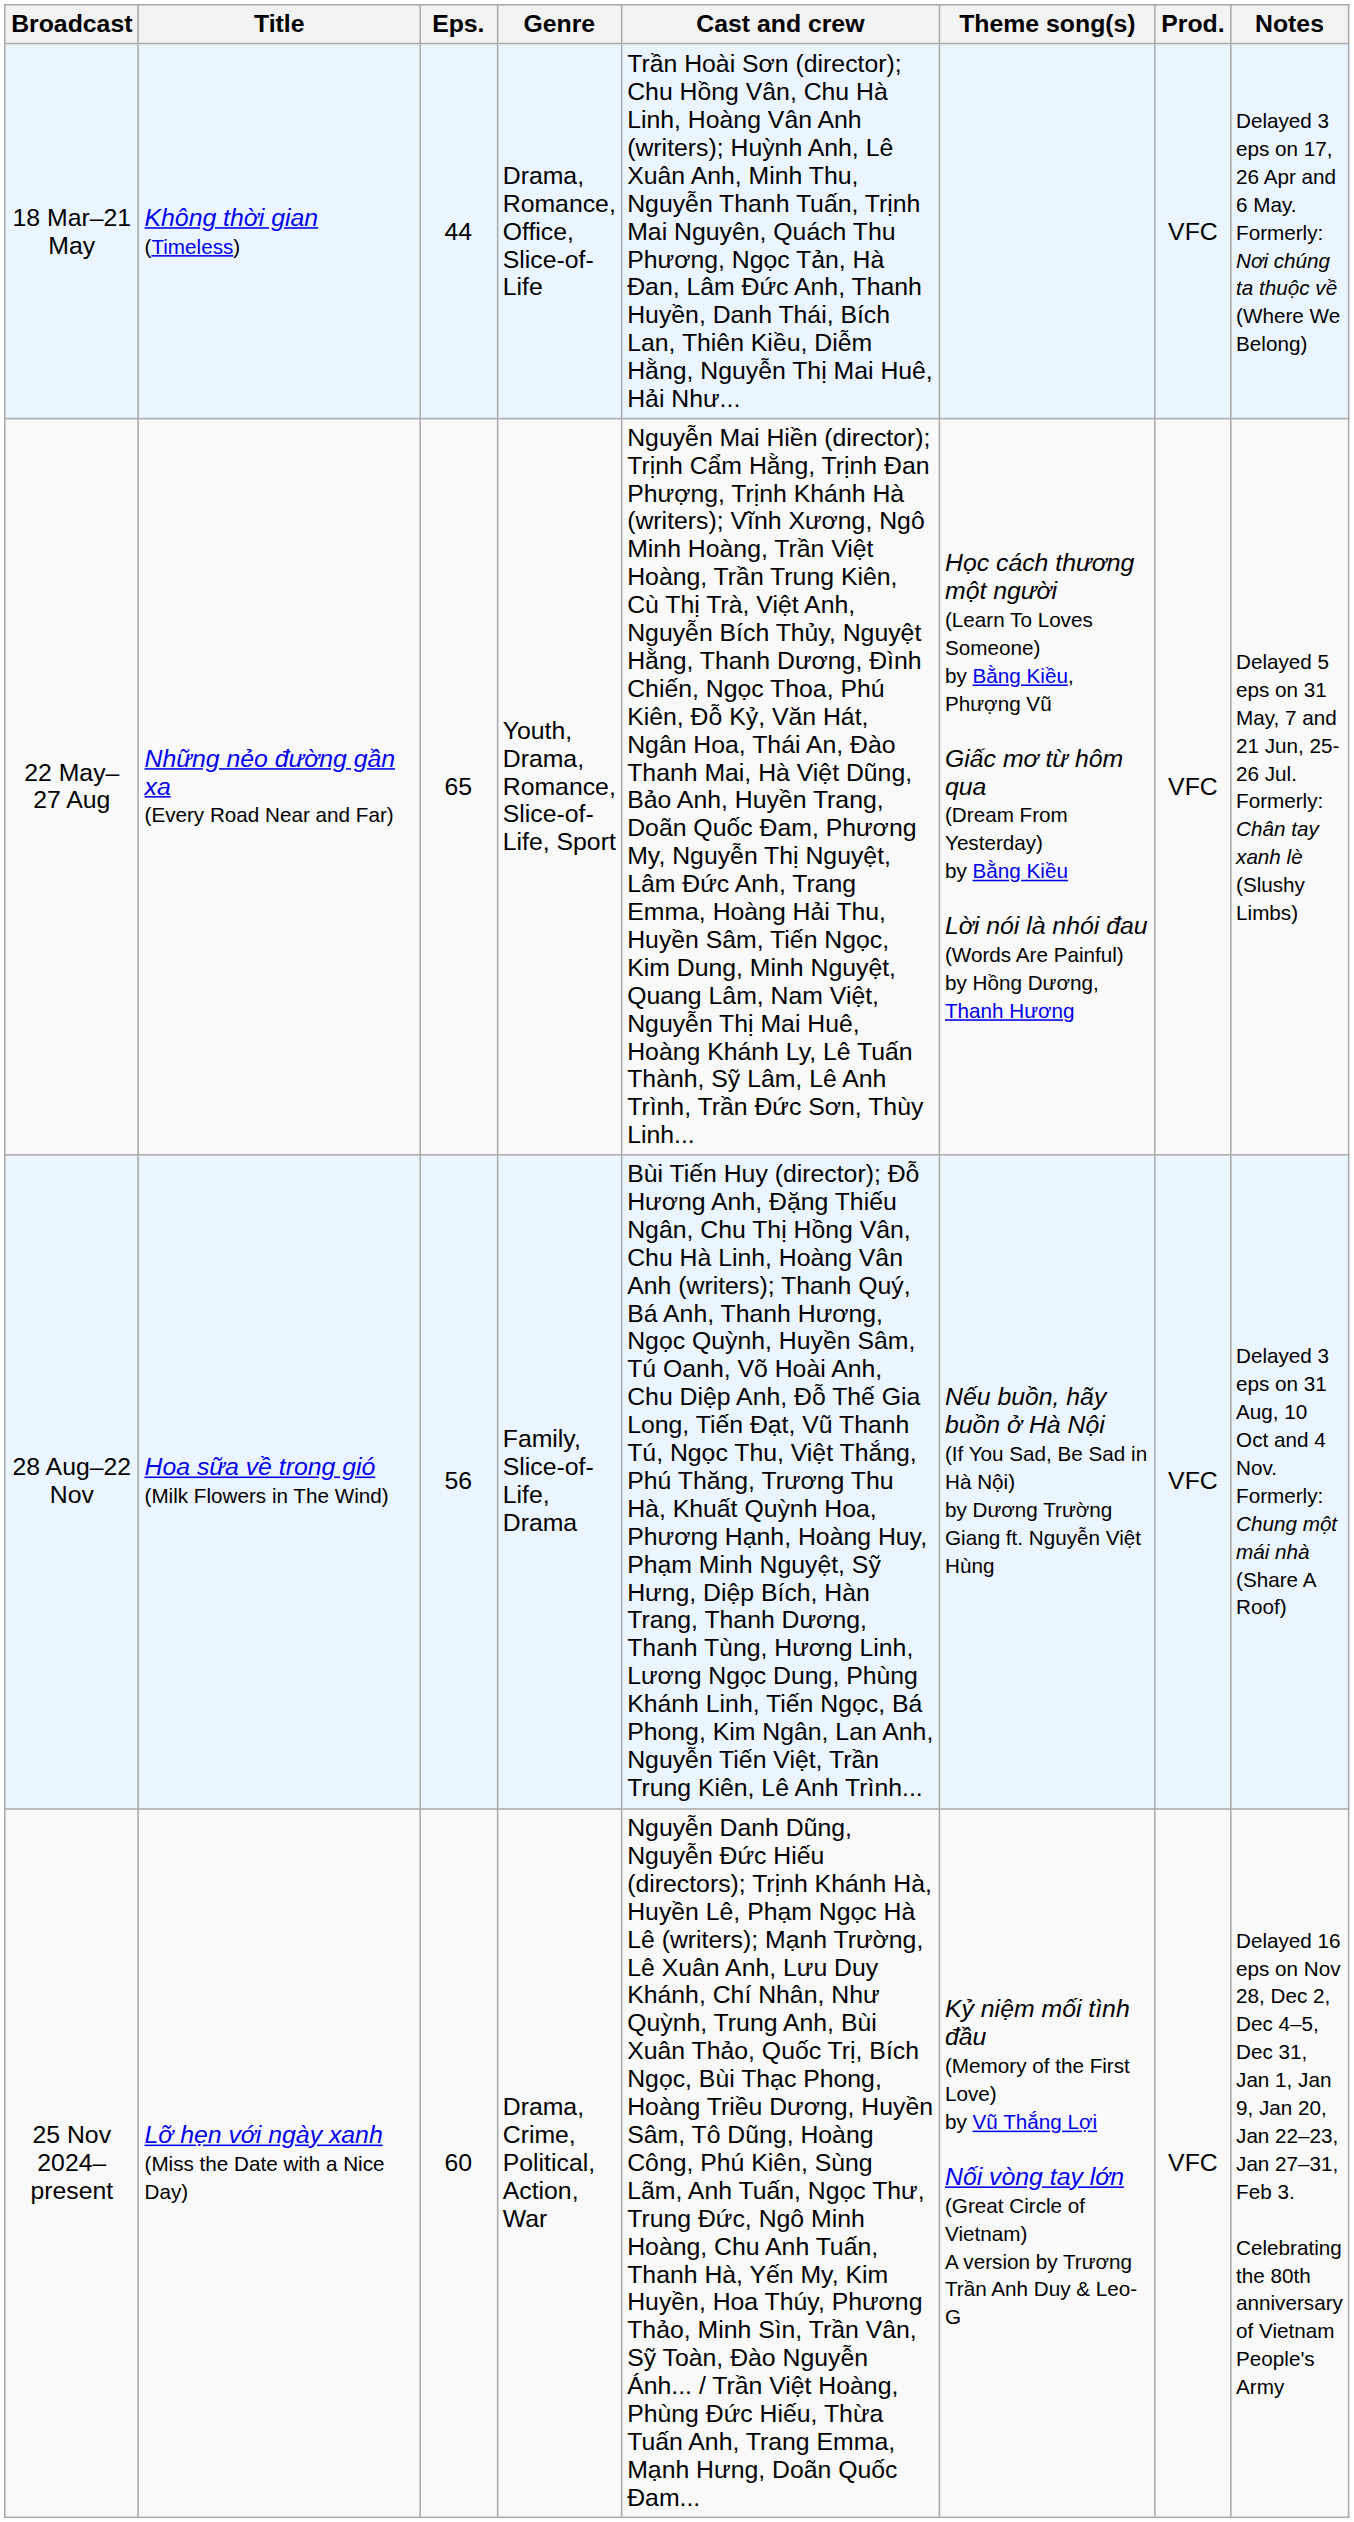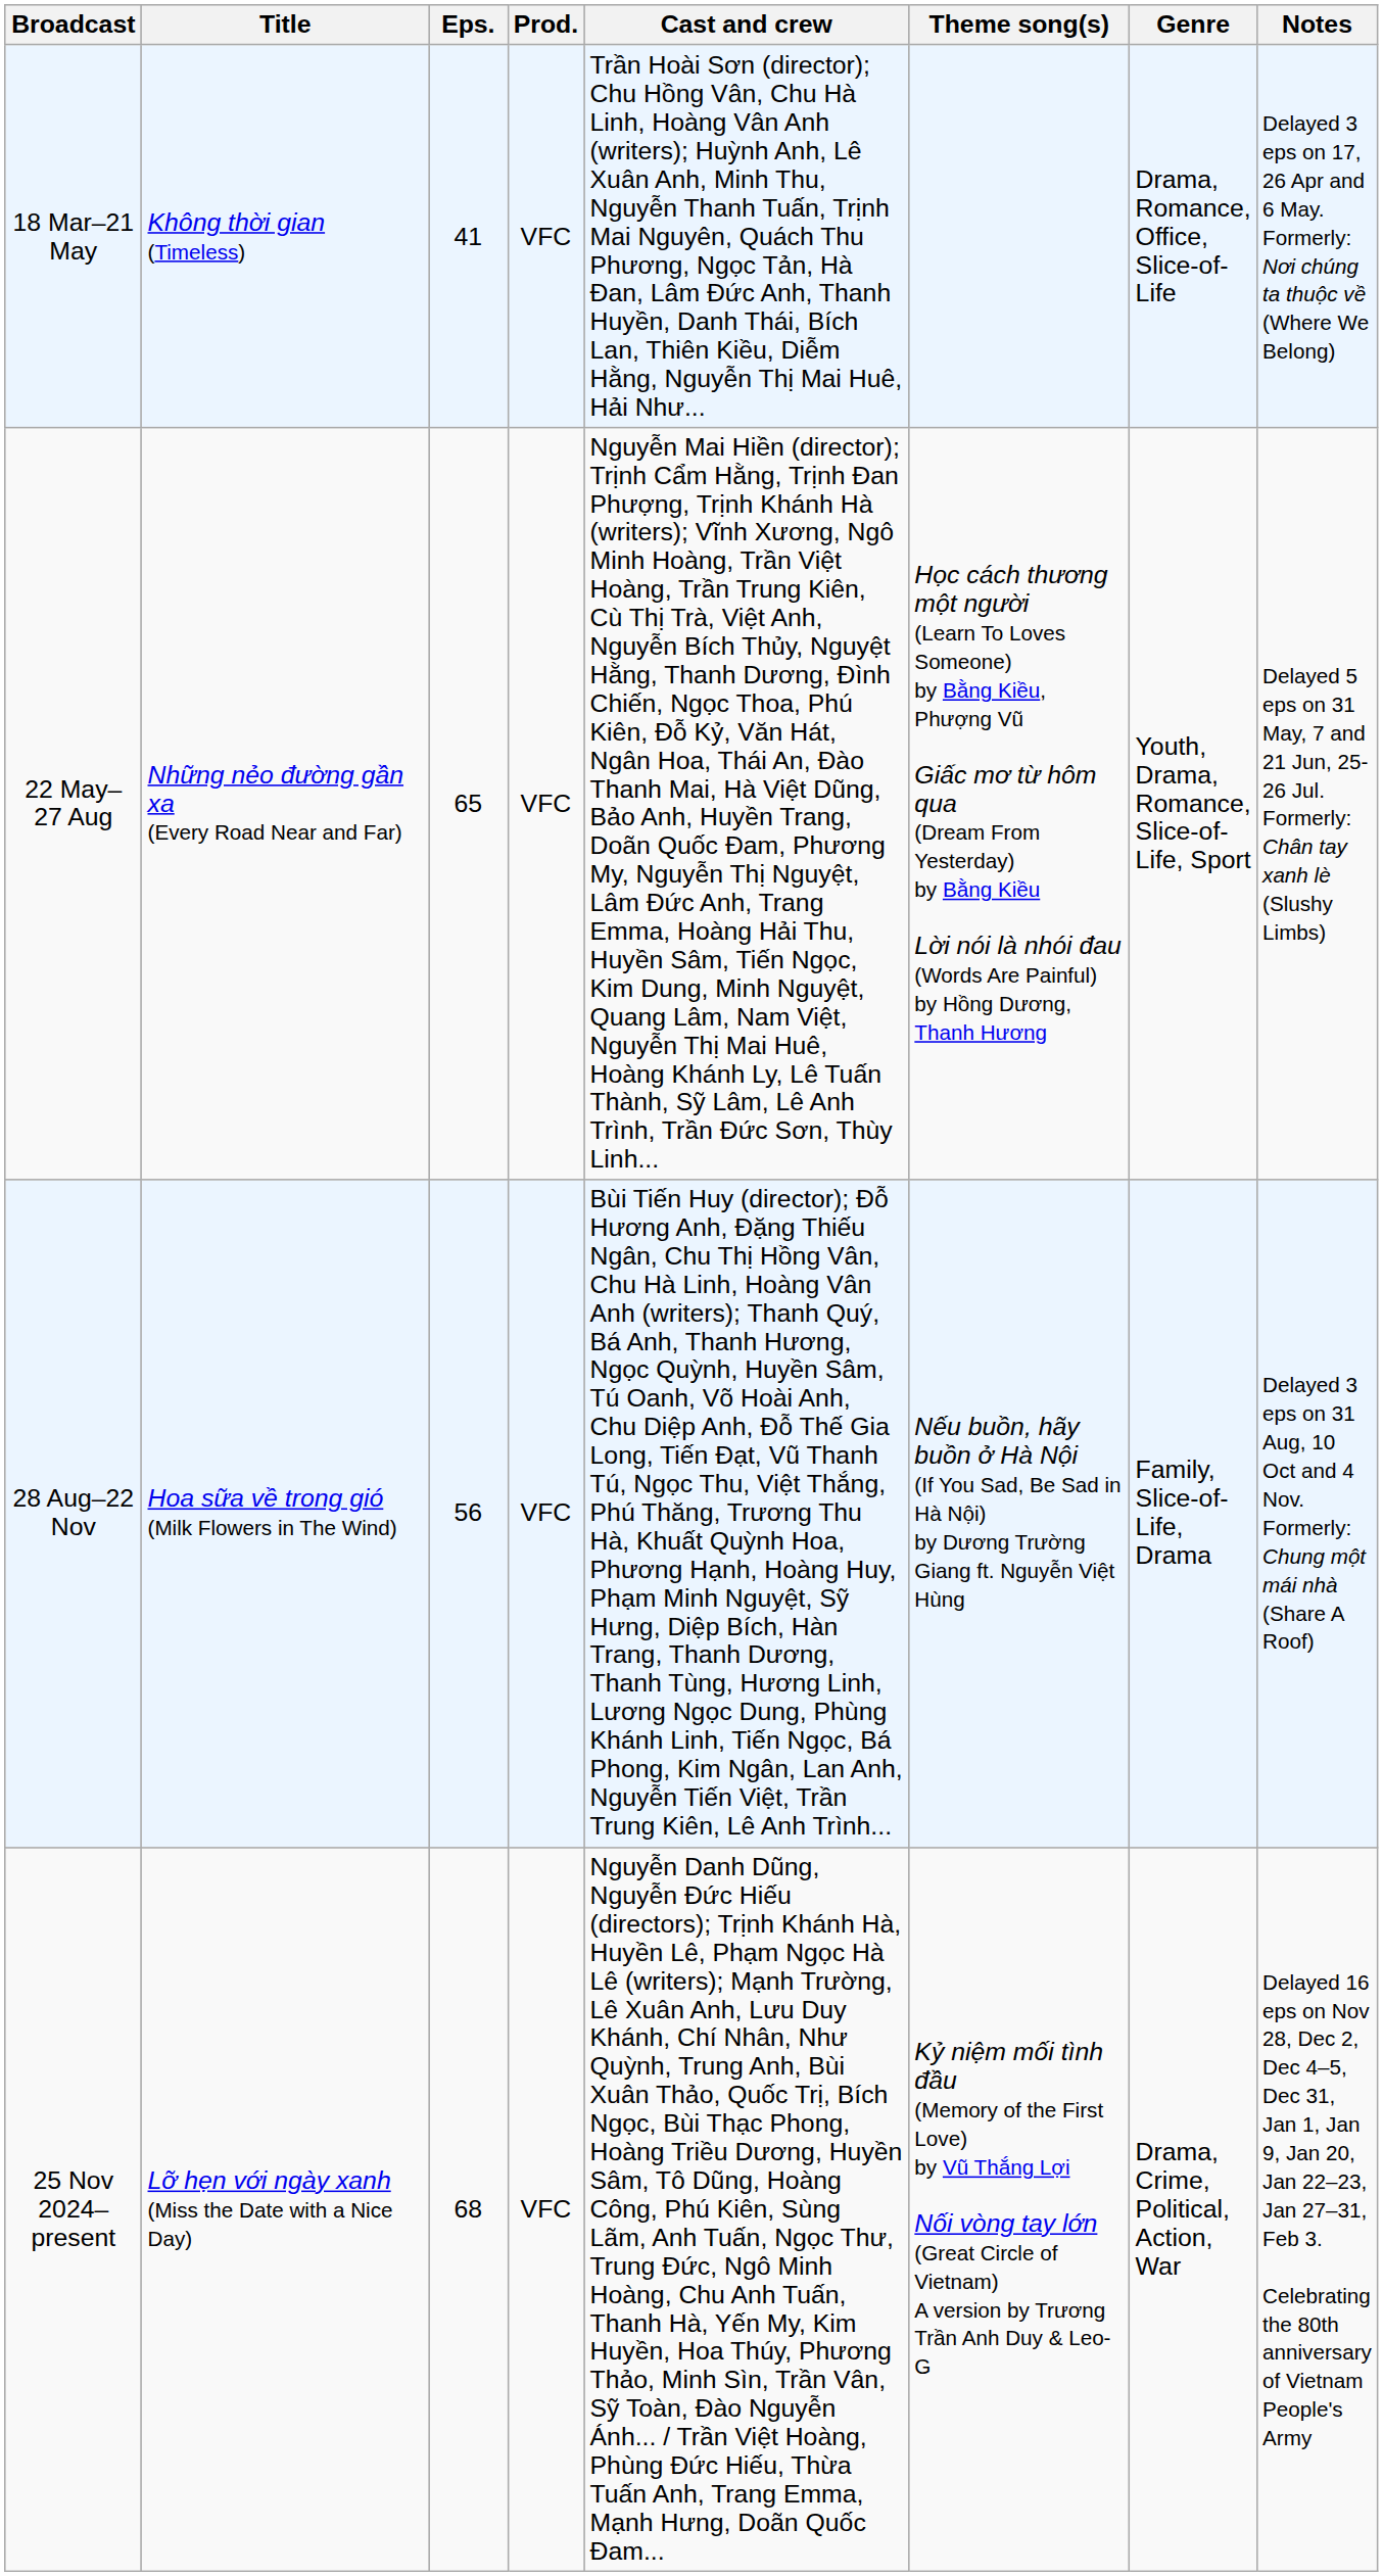 <table class="wikitable sortable">
 <tr>
 <th style="width:10%;">Broadcast</th>
 <th style="width:24%;">Title</th>
 <th style="width:6%;">Eps.</th>
-<th style="width:5%;">Genre</th>
+<th style="width:5%;">Prod.</th>
 <th style="width:27%;">Cast and crew</th>
 <th style="width:18%;">Theme song(s)</th>
-<th style="width:5%;">Prod.</th>
+<th style="width:5%;">Genre</th>
 <th style="width:5%;">Notes</th>
 </tr>
 <tr ---- bgcolor="#ebf5ff">
 <td style="text-align:center;">18 Mar–21 May<br></td>
 <td><em><a href='#'>Không thời gian</a></em><br><small>(<a href='#'>Timeless</a>)</small></td>
-<td style="text-align:center;">44</td>
-<td>Drama, Romance, Office, Slice-of-Life</td>
+<td style="text-align:center;">41</td>
+<td style="text-align:center;">VFC</td>
 <td>Trần Hoài Sơn (director); Chu Hồng Vân, Chu Hà Linh, Hoàng Vân Anh (writers); Huỳnh Anh, Lê Xuân Anh, Minh Thu, Nguyễn Thanh Tuấn, Trịnh Mai Nguyên, Quách Thu Phương, Ngọc Tản, Hà Đan, Lâm Đức Anh, Thanh Huyền, Danh Thái, Bích Lan, Thiên Kiều, Diễm Hằng, Nguyễn Thị Mai Huê, Hải Như...</td>
 <td></td>
-<td style="text-align:center;">VFC</td>
+<td>Drama, Romance, Office, Slice-of-Life</td>
 <td><small>Delayed 3 eps on 17, 26 Apr and 6 May.</small><br><small>Formerly: <em>Nơi chúng ta thuộc về</em> (Where We Belong)</small></td>
 </tr>
 <tr>
 <td style="text-align:center;">22 May–27 Aug<br></td>
 <td><em><a href='#'>Những nẻo đường gần xa</a></em><br><small>(Every Road Near and Far)</small></td>
 <td style="text-align:center;">65</td>
-<td>Youth, Drama, Romance, Slice-of-Life, Sport</td>
+<td style="text-align:center;">VFC</td>
 <td>Nguyễn Mai Hiền (director); Trịnh Cẩm Hằng, Trịnh Đan Phượng, Trịnh Khánh Hà (writers); Vĩnh Xương, Ngô Minh Hoàng, Trần Việt Hoàng, Trần Trung Kiên, Cù Thị Trà, Việt Anh, Nguyễn Bích Thủy, Nguyệt Hằng, Thanh Dương, Đình Chiến, Ngọc Thoa, Phú Kiên, Đỗ Kỷ, Văn Hát, Ngân Hoa, Thái An, Đào Thanh Mai, Hà Việt Dũng, Bảo Anh, Huyền Trang, Doãn Quốc Đam, Phương My, Nguyễn Thị Nguyệt, Lâm Đức Anh, Trang Emma, Hoàng Hải Thu, Huyền Sâm, Tiến Ngọc, Kim Dung, Minh Nguyệt, Quang Lâm, Nam Việt, Nguyễn Thị Mai Huê, Hoàng Khánh Ly, Lê Tuấn Thành, Sỹ Lâm, Lê Anh Trình, Trần Đức Sơn, Thùy Linh...</td>
 <td><em>Học cách thương một người</em><br><small>(Learn To Loves Someone)<br>by <a href='#'>Bằng Kiều</a>, Phượng Vũ</small><br><br><em>Giấc mơ từ hôm qua</em><br><small>(Dream From Yesterday)<br>by <a href='#'>Bằng Kiều</a></small><br><br><em>Lời nói là nhói đau</em><br><small>(Words Are Painful)<br>by Hồng Dương, <a href='#'>Thanh Hương</a></small></td>
-<td style="text-align:center;">VFC</td>
+<td>Youth, Drama, Romance, Slice-of-Life, Sport</td>
 <td><small>Delayed 5 eps on 31 May, 7 and 21 Jun, 25-26 Jul.</small><br><small>Formerly: <em>Chân tay xanh lè</em> (Slushy Limbs)</small></td>
 </tr>
 <tr ---- bgcolor="#ebf5ff">
 <td style="text-align:center;">28 Aug–22 Nov</td>
 <td><em><a href='#'>Hoa sữa về trong gió</a></em><br><small>(Milk Flowers in The Wind)</small></td>
 <td style="text-align:center;">56</td>
-<td>Family, Slice-of-Life, Drama</td>
+<td style="text-align:center;">VFC</td>
 <td>Bùi Tiến Huy (director); Đỗ Hương Anh, Đặng Thiếu Ngân, Chu Thị Hồng Vân, Chu Hà Linh, Hoàng Vân Anh (writers); Thanh Quý, Bá Anh, Thanh Hương, Ngọc Quỳnh, Huyền Sâm, Tú Oanh, Võ Hoài Anh, Chu Diệp Anh, Đỗ Thế Gia Long, Tiến Đạt, Vũ Thanh Tú, Ngọc Thu, Việt Thắng, Phú Thăng, Trương Thu Hà, Khuất Quỳnh Hoa, Phương Hạnh, Hoàng Huy, Phạm Minh Nguyệt, Sỹ Hưng, Diệp Bích, Hàn Trang, Thanh Dương, Thanh Tùng, Hương Linh, Lương Ngọc Dung, Phùng Khánh Linh, Tiến Ngọc, Bá Phong, Kim Ngân, Lan Anh, Nguyễn Tiến Việt, Trần Trung Kiên, Lê Anh Trình...</td>
 <td><em>Nếu buồn, hãy buồn ở Hà Nội</em><br><small>(If You Sad, Be Sad in Hà Nội)<br>by Dương Trường Giang ft. Nguyễn Việt Hùng</small></td>
-<td style="text-align:center;">VFC</td>
+<td>Family, Slice-of-Life, Drama</td>
 <td><small>Delayed 3 eps on 31 Aug, 10 Oct and 4 Nov.</small><br><small>Formerly: <em>Chung một mái nhà</em> (Share A Roof)</small></td>
 </tr>
 <tr>
 <td style="text-align:center;">25 Nov 2024–present<br></td>
 <td><em><a href='#'>Lỡ hẹn với ngày xanh</a></em><br><small>(Miss the Date with a Nice Day)</small></td>
-<td style="text-align:center;">60</td>
-<td>Drama, Crime, Political, Action, War</td>
+<td style="text-align:center;">68</td>
+<td style="text-align:center;">VFC</td>
 <td>Nguyễn Danh Dũng, Nguyễn Đức Hiếu (directors); Trịnh Khánh Hà, Huyền Lê, Phạm Ngọc Hà Lê (writers); Mạnh Trường, Lê Xuân Anh, Lưu Duy Khánh, Chí Nhân, Như Quỳnh, Trung Anh, Bùi Xuân Thảo, Quốc Trị, Bích Ngọc, Bùi Thạc Phong, Hoàng Triều Dương, Huyền Sâm, Tô Dũng, Hoàng Công, Phú Kiên, Sùng Lãm, Anh Tuấn, Ngọc Thư, Trung Đức, Ngô Minh Hoàng, Chu Anh Tuấn, Thanh Hà, Yến My, Kim Huyền, Hoa Thúy, Phương Thảo, Minh Sìn, Trần Vân, Sỹ Toàn, Đào Nguyễn Ánh... / Trần Việt Hoàng, Phùng Đức Hiếu, Thừa Tuấn Anh, Trang Emma, Mạnh Hưng, Doãn Quốc Đam...</td>
 <td><em>Kỷ niệm mối tình đầu</em><br><small>(Memory of the First Love)<br>by <a href='#'>Vũ Thắng Lợi</a></small><br><br><em><a href='#'>Nối vòng tay lớn</a></em><br><small>(Great Circle of Vietnam)<br>A version by Trương Trần Anh Duy & Leo-G</small></td>
-<td style="text-align:center;">VFC</td>
+<td>Drama, Crime, Political, Action, War</td>
 <td><small>Delayed 16 eps on Nov 28, Dec 2, Dec 4–5, Dec 31, Jan 1, Jan 9, Jan 20, Jan 22–23, Jan 27–31, Feb 3.<br><br>Celebrating the 80th anniversary of Vietnam People's Army</small></td>
 </tr>
 </table>
